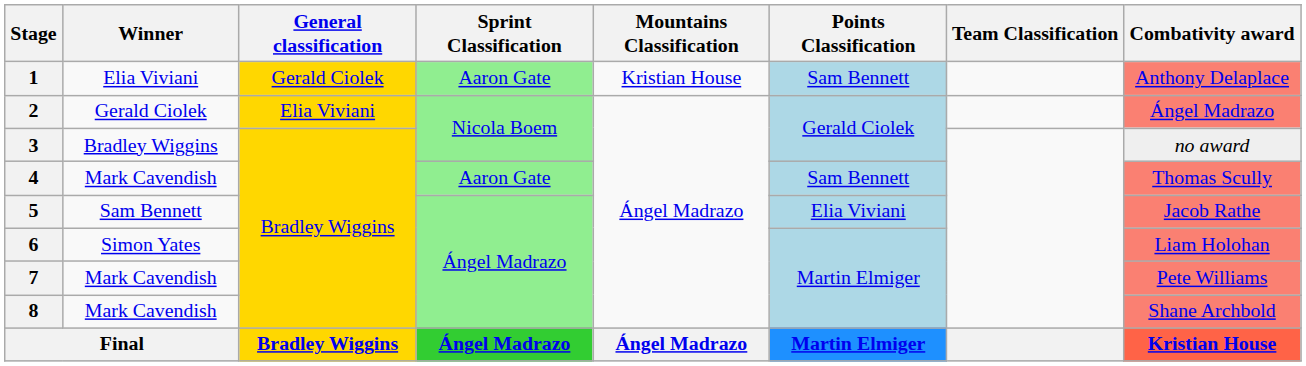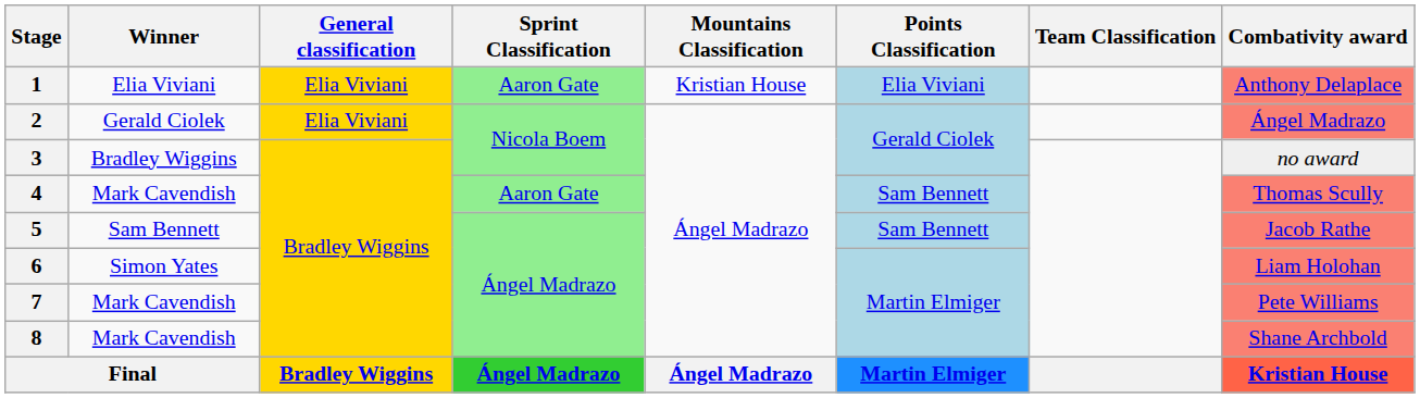 <table class="wikitable" style="text-align: center; font-size:smaller;">
 <tr style="background:#efefef;">
 <th style="width:1%;">Stage</th>
 <th style="width:12%;">Winner</th>
 <th style="width:12%;"><a href='#'>General classification</a><br></th>
 <th style="width:12%;">Sprint Classification<br></th>
 <th style="width:12%;">Mountains Classification<br></th>
 <th style="width:12%;">Points Classification<br></th>
 <th style="width:12%;">Team Classification</th>
 <th style="width:12%;">Combativity award</th>
 </tr>
 <tr>
 <th>1</th>
 <td><a href='#'>Elia Viviani</a></td>
-<td style="background:gold;"><a href='#'>Gerald Ciolek</a></td>
+<td style="background:gold;"><a href='#'>Elia Viviani</a></td>
 <td style="background:lightgreen;"><a href='#'>Aaron Gate</a></td>
 <td style="background:offwhite;"><a href='#'>Kristian House</a></td>
-<td style="background:lightblue;"><a href='#'>Sam Bennett</a></td>
+<td style="background:lightblue;"><a href='#'>Elia Viviani</a></td>
 <td></td>
 <td style="background:salmon;"><a href='#'>Anthony Delaplace</a></td>
 </tr>
 <tr>
 <th>2</th>
 <td><a href='#'>Gerald Ciolek</a></td>
 <td style="background:gold;"><a href='#'>Elia Viviani</a></td>
 <td style="background:lightgreen;" rowspan=2><a href='#'>Nicola Boem</a></td>
 <td style="background:offwhite;" rowspan=7><a href='#'>Ángel Madrazo</a></td>
 <td style="background:lightblue;" rowspan=2><a href='#'>Gerald Ciolek</a></td>
 <td></td>
 <td style="background:salmon;"><a href='#'>Ángel Madrazo</a></td>
 </tr>
 <tr>
 <th>3</th>
 <td><a href='#'>Bradley Wiggins</a></td>
 <td style="background:gold;" rowspan=6><a href='#'>Bradley Wiggins</a></td>
 <td rowspan=6></td>
 <td style="background:#EFEFEF;"><em>no award</em></td>
 </tr>
 <tr>
 <th>4</th>
 <td><a href='#'>Mark Cavendish</a></td>
 <td style="background:lightgreen;"><a href='#'>Aaron Gate</a></td>
 <td style="background:lightblue;"><a href='#'>Sam Bennett</a></td>
 <td style="background:salmon;"><a href='#'>Thomas Scully</a></td>
 </tr>
 <tr>
 <th>5</th>
 <td><a href='#'>Sam Bennett</a></td>
 <td style="background:lightgreen;" rowspan=4><a href='#'>Ángel Madrazo</a></td>
-<td style="background:lightblue;"><a href='#'>Elia Viviani</a></td>
+<td style="background:lightblue;"><a href='#'>Sam Bennett</a></td>
 <td style="background:salmon;"><a href='#'>Jacob Rathe</a></td>
 </tr>
 <tr>
 <th>6</th>
 <td><a href='#'>Simon Yates</a></td>
 <td style="background:lightblue;" rowspan=3><a href='#'>Martin Elmiger</a></td>
 <td style="background:salmon;"><a href='#'>Liam Holohan</a></td>
 </tr>
 <tr>
 <th>7</th>
 <td><a href='#'>Mark Cavendish</a></td>
 <td style="background:salmon;"><a href='#'>Pete Williams</a></td>
 </tr>
 <tr>
 <th>8</th>
 <td><a href='#'>Mark Cavendish</a></td>
 <td style="background:salmon;"><a href='#'>Shane Archbold</a></td>
 </tr>
 <tr>
 <th colspan=2>Final</th>
 <th style="background:gold"><a href='#'>Bradley Wiggins</a></th>
 <th style="background:limegreen"><a href='#'>Ángel Madrazo</a></th>
 <th style="background:offwhite"><a href='#'>Ángel Madrazo</a></th>
 <th style="background:dodgerblue"><a href='#'>Martin Elmiger</a></th>
 <th></th>
 <th style="background:tomato;"><a href='#'>Kristian House</a></th>
 </tr>
 </table>
